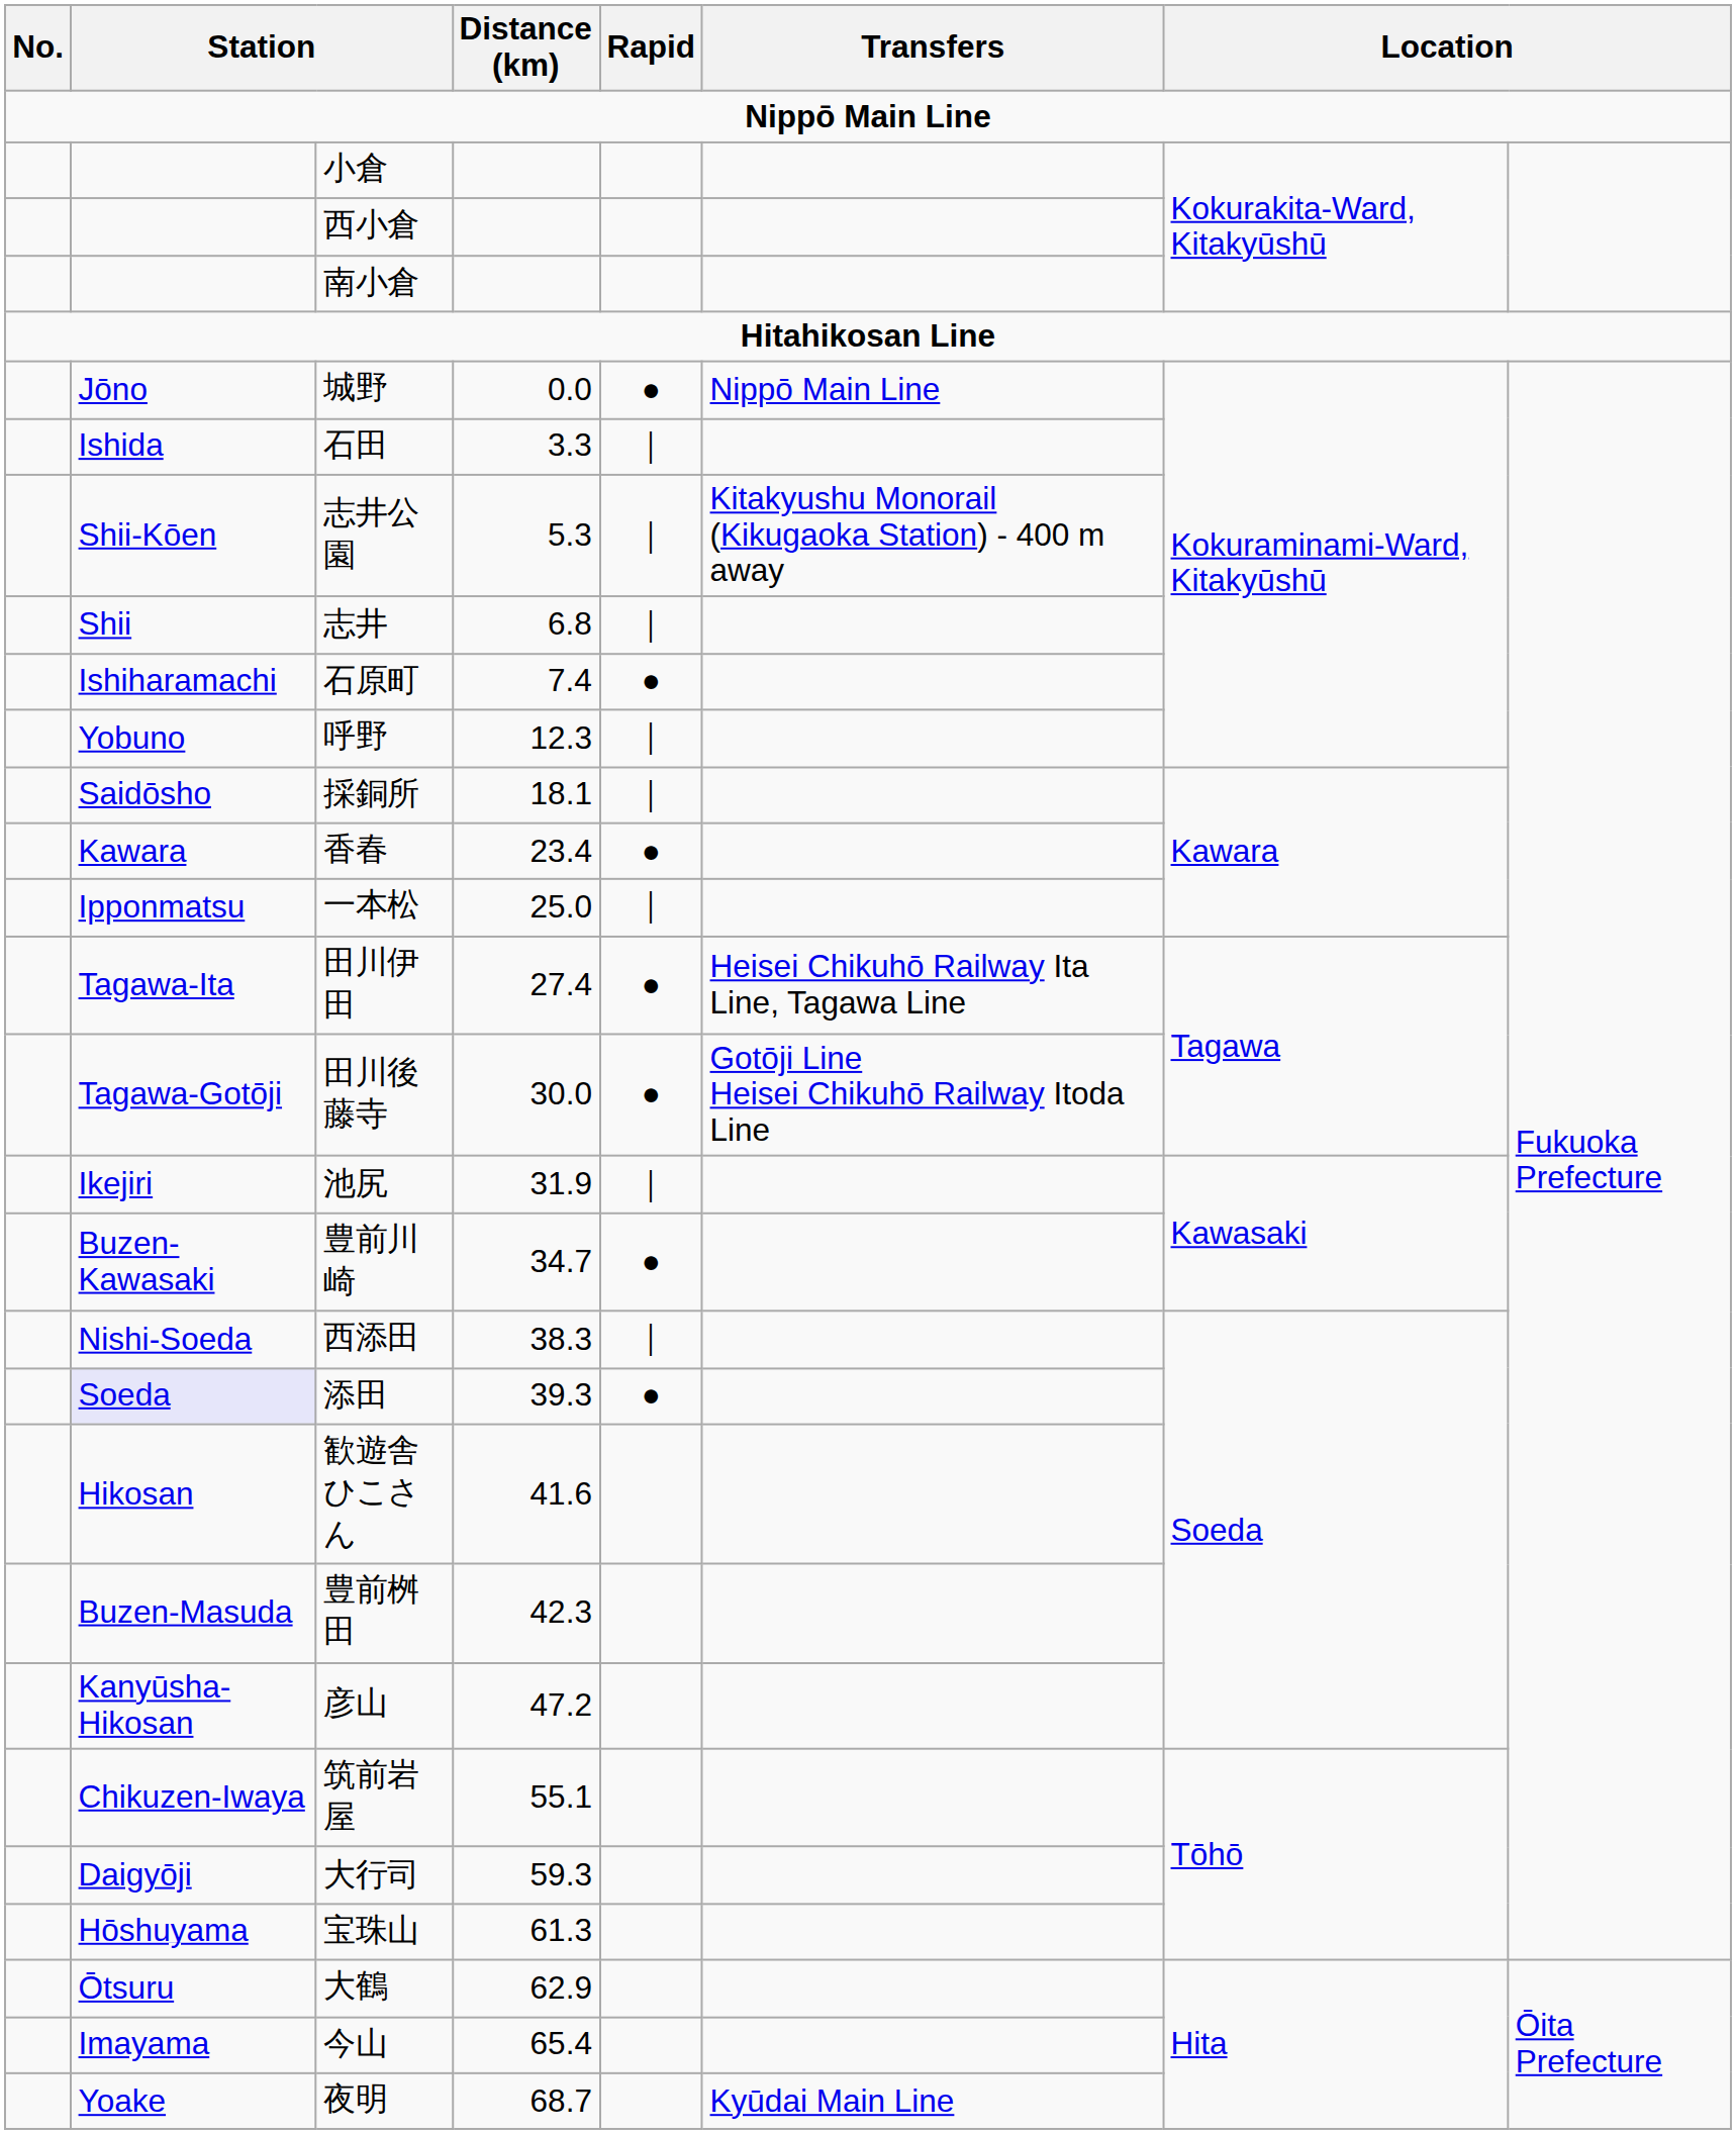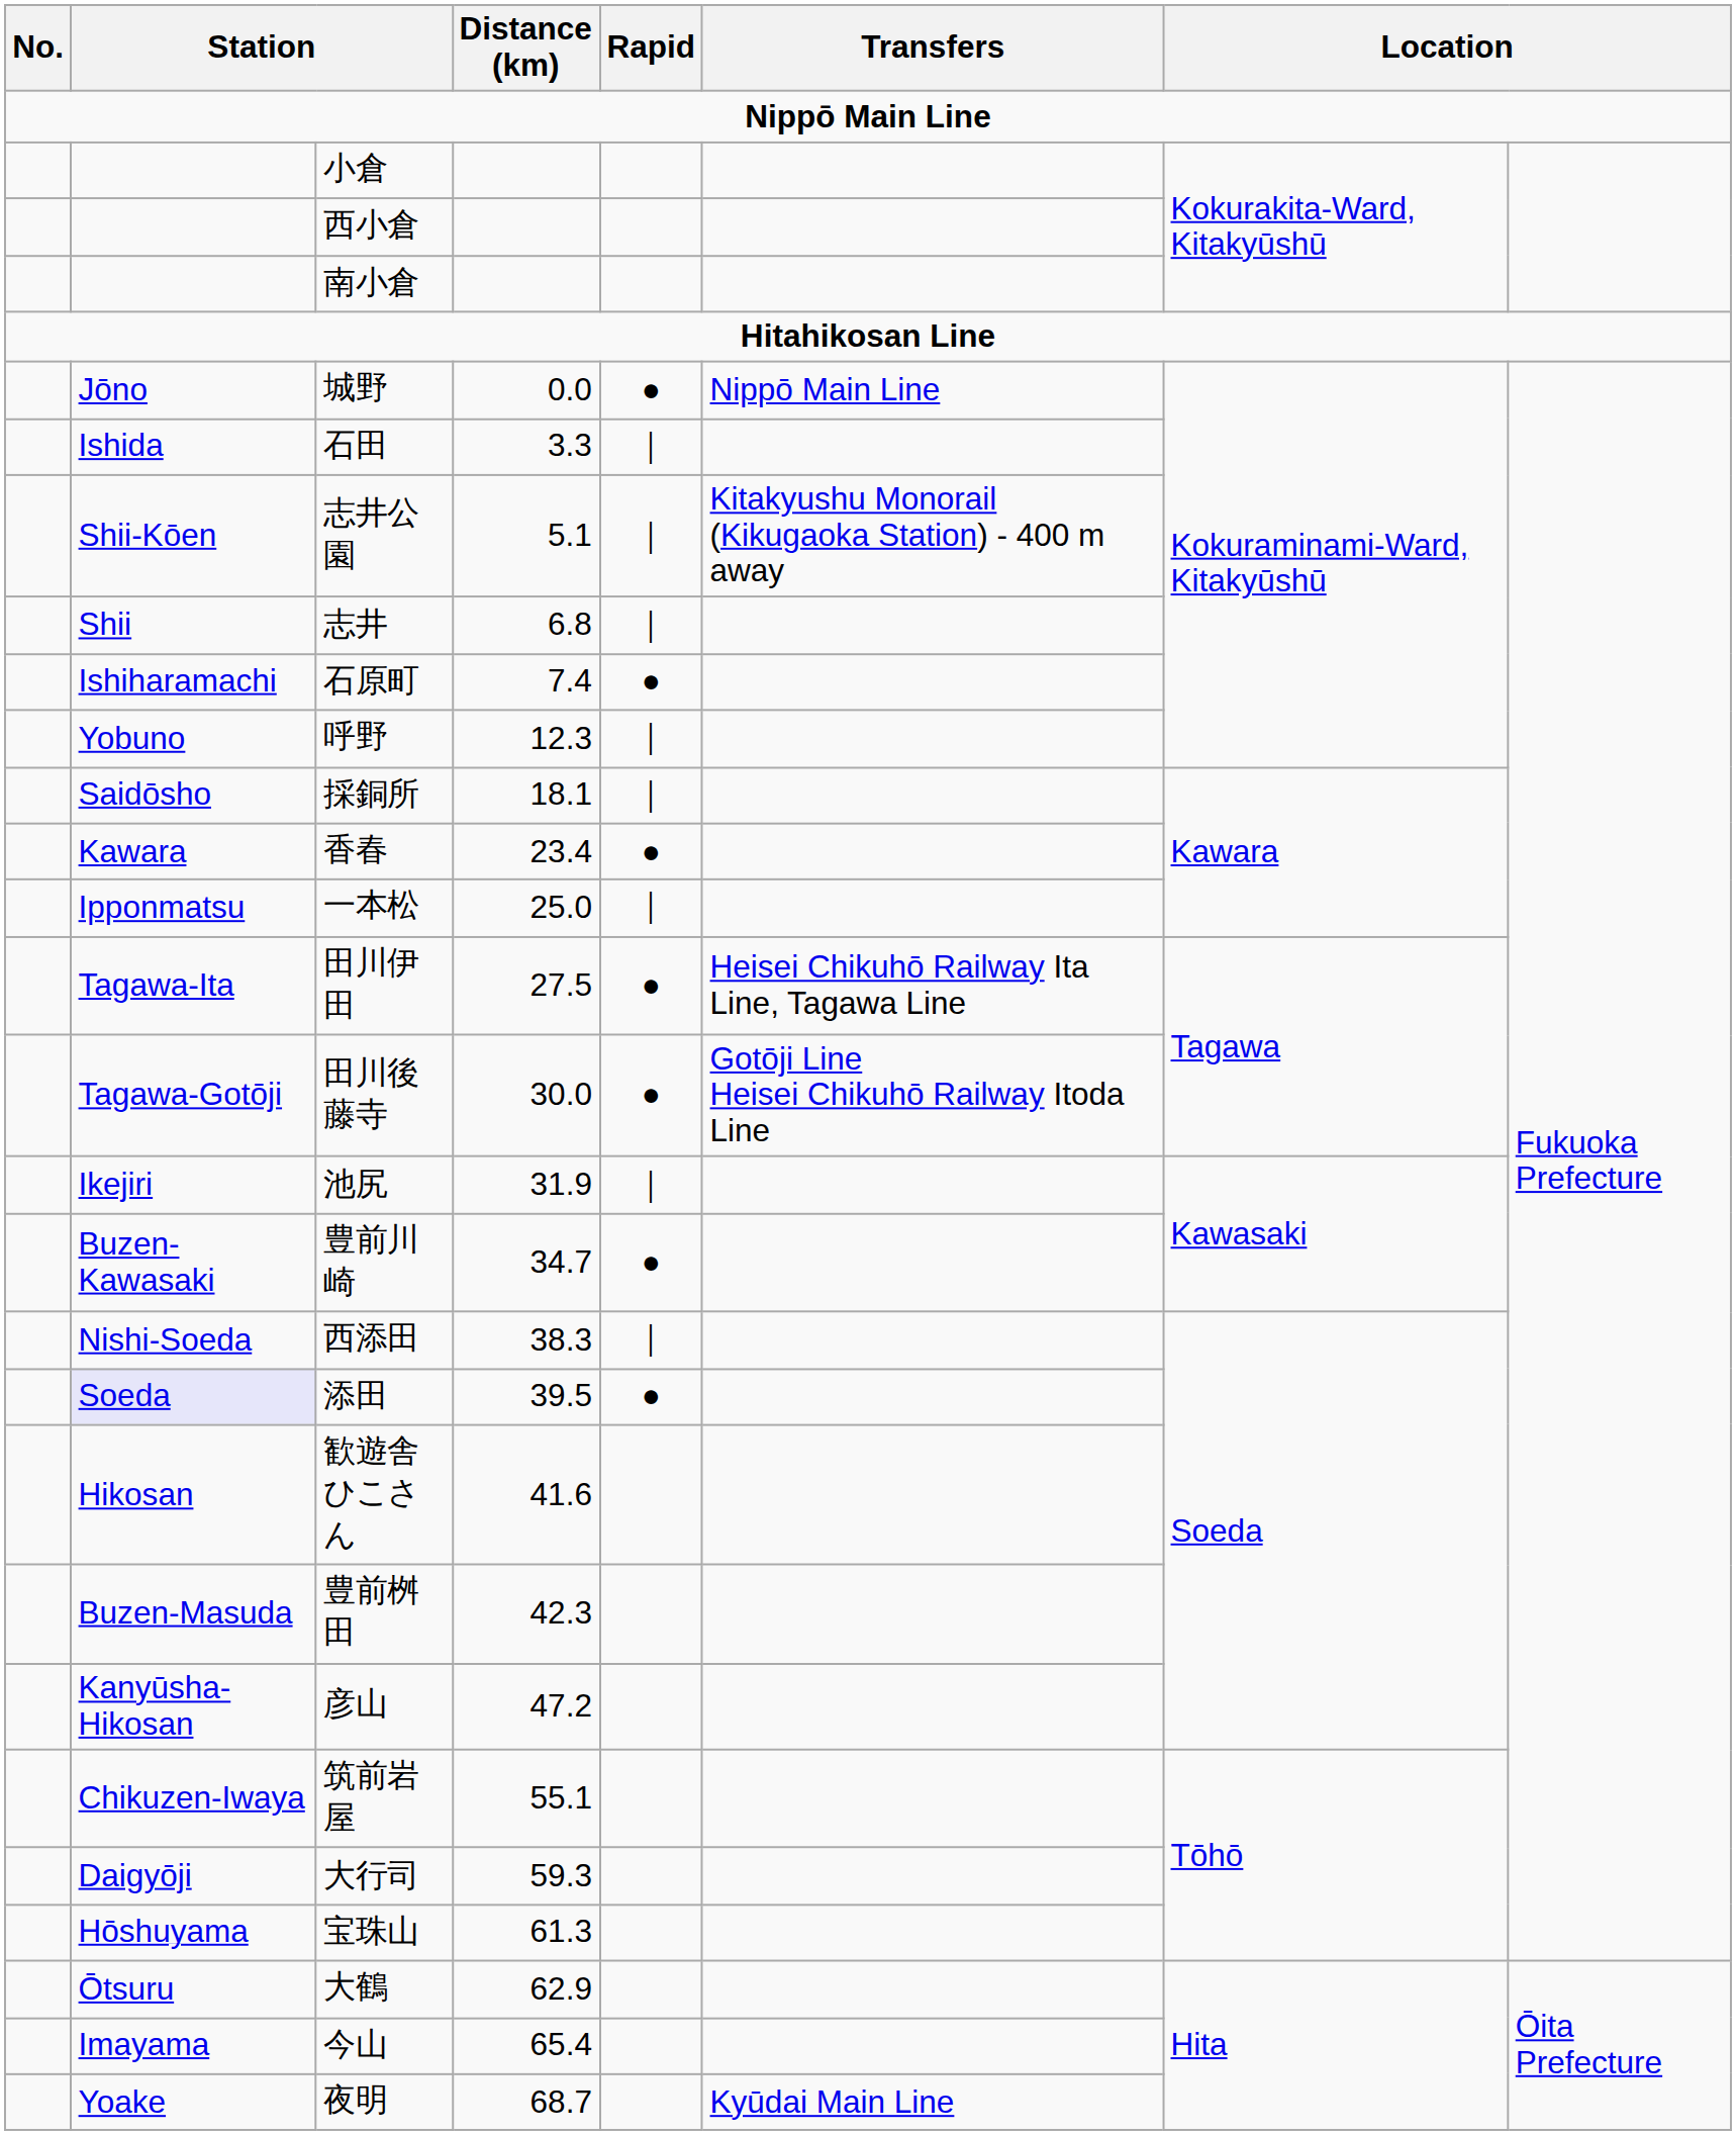 <table class=wikitable>
 <tr>
 <th>No.</th>
 <th colspan="2">Station</th>
 <th>Distance<br>(km)</th>
 <th>Rapid</th>
 <th>Transfers</th>
 <th colspan="2">Location</th>
 </tr>
 <tr>
 <td colspan="8" align="center"> <strong>Nippō Main Line</strong></td>
 </tr>
 <tr>
 <td></td>
 <td></td>
 <td>小倉</td>
 <td></td>
 <td></td>
 <td></td>
 <td rowspan="3"><a href='#'>Kokurakita-Ward, Kitakyūshū</a></td>
 </tr>
 <tr>
 <td></td>
 <td></td>
 <td>西小倉</td>
 <td></td>
 <td></td>
 <td></td>
 </tr>
 <tr>
 <td></td>
 <td></td>
 <td>南小倉</td>
 <td></td>
 <td></td>
 <td></td>
 </tr>
 <tr>
 <td colspan="8" align="center"> <strong>Hitahikosan Line</strong></td>
 </tr>
 <tr>
 <td></td>
 <td><a href='#'>Jōno</a></td>
 <td>城野</td>
 <td align="right">0.0</td>
 <td align="center">●</td>
 <td><a href='#'>Nippō Main Line</a></td>
 <td rowspan="6"><a href='#'>Kokuraminami-Ward, Kitakyūshū</a></td>
 <td rowspan="21"><a href='#'>Fukuoka Prefecture</a></td>
 </tr>
 <tr>
 <td></td>
 <td><a href='#'>Ishida</a></td>
 <td>石田</td>
 <td align="right">3.3</td>
 <td align="center">｜</td>
 <td> </td>
 </tr>
 <tr>
 <td></td>
 <td><a href='#'>Shii-Kōen</a></td>
 <td>志井公園</td>
-<td align="right">5.3</td>
+<td align="right">5.1</td>
 <td align="center">｜</td>
 <td><a href='#'>Kitakyushu Monorail</a> (<a href='#'>Kikugaoka Station</a>) - 400 m away</td>
 </tr>
 <tr>
 <td></td>
 <td><a href='#'>Shii</a></td>
 <td>志井</td>
 <td align="right">6.8</td>
 <td align="center">｜</td>
 <td> </td>
 </tr>
 <tr>
 <td></td>
 <td><a href='#'>Ishiharamachi</a></td>
 <td>石原町</td>
 <td align="right">7.4</td>
 <td align="center">●</td>
 <td> </td>
 </tr>
 <tr>
 <td></td>
 <td><a href='#'>Yobuno</a></td>
 <td>呼野</td>
 <td align="right">12.3</td>
 <td align="center">｜</td>
 <td> </td>
 </tr>
 <tr>
 <td></td>
 <td><a href='#'>Saidōsho</a></td>
 <td>採銅所</td>
 <td align="right">18.1</td>
 <td align="center">｜</td>
 <td> </td>
 <td rowspan="3"><a href='#'>Kawara</a></td>
 </tr>
 <tr>
 <td></td>
 <td><a href='#'>Kawara</a></td>
 <td>香春</td>
 <td align="right">23.4</td>
 <td align="center">●</td>
 <td> </td>
 </tr>
 <tr>
 <td></td>
 <td><a href='#'>Ipponmatsu</a></td>
 <td>一本松</td>
 <td align="right">25.0</td>
 <td align="center">｜</td>
 <td> </td>
 </tr>
 <tr>
 <td></td>
 <td><a href='#'>Tagawa-Ita</a></td>
 <td>田川伊田</td>
-<td align="right">27.4</td>
+<td align="right">27.5</td>
 <td align="center">●</td>
 <td><a href='#'>Heisei Chikuhō Railway</a> Ita Line, Tagawa Line</td>
 <td rowspan="2"><a href='#'>Tagawa</a></td>
 </tr>
 <tr>
 <td></td>
 <td><a href='#'>Tagawa-Gotōji</a></td>
 <td>田川後藤寺</td>
 <td align="right">30.0</td>
 <td align="center">●</td>
 <td><a href='#'>Gotōji Line</a><br><a href='#'>Heisei Chikuhō Railway</a> Itoda Line</td>
 </tr>
 <tr>
 <td></td>
 <td><a href='#'>Ikejiri</a></td>
 <td>池尻</td>
 <td align="right">31.9</td>
 <td align="center">｜</td>
 <td> </td>
 <td rowspan="2"><a href='#'>Kawasaki</a></td>
 </tr>
 <tr>
 <td></td>
 <td><a href='#'>Buzen-Kawasaki</a></td>
 <td>豊前川崎</td>
 <td align="right">34.7</td>
 <td align="center">●</td>
 <td> </td>
 </tr>
 <tr>
 <td></td>
 <td><a href='#'>Nishi-Soeda</a></td>
 <td>西添田</td>
 <td align="right">38.3</td>
 <td align="center">｜</td>
 <td> </td>
 <td rowspan="5"><a href='#'>Soeda</a></td>
 </tr>
 <tr>
 <td></td>
 <td style="background: lavender;"><a href='#'>Soeda</a></td>
 <td>添田</td>
-<td align="right">39.3</td>
+<td align="right">39.5</td>
 <td align="center">●</td>
 <td> </td>
 </tr>
 <tr>
 <td></td>
 <td><a href='#'>Hikosan</a></td>
 <td>歓遊舎ひこさん</td>
 <td align="right">41.6</td>
 <td> </td>
 <td> </td>
 </tr>
 <tr>
 <td></td>
 <td><a href='#'>Buzen-Masuda</a></td>
 <td>豊前桝田</td>
 <td align="right">42.3</td>
 <td> </td>
 <td> </td>
 </tr>
 <tr>
 <td></td>
 <td><a href='#'>Kanyūsha-Hikosan</a></td>
 <td>彦山</td>
 <td align="right">47.2</td>
 <td> </td>
 <td> </td>
 </tr>
 <tr>
 <td></td>
 <td><a href='#'>Chikuzen-Iwaya</a></td>
 <td>筑前岩屋</td>
 <td align="right">55.1</td>
 <td> </td>
 <td> </td>
 <td rowspan="3"><a href='#'>Tōhō</a></td>
 </tr>
 <tr>
 <td></td>
 <td><a href='#'>Daigyōji</a></td>
 <td>大行司</td>
 <td align="right">59.3</td>
 <td> </td>
 <td> </td>
 </tr>
 <tr>
 <td></td>
 <td><a href='#'>Hōshuyama</a></td>
 <td>宝珠山</td>
 <td align="right">61.3</td>
 <td> </td>
 <td> </td>
 </tr>
 <tr>
 <td></td>
 <td><a href='#'>Ōtsuru</a></td>
 <td>大鶴</td>
 <td align="right">62.9</td>
 <td> </td>
 <td> </td>
 <td rowspan="3"><a href='#'>Hita</a></td>
 <td rowspan="3"><a href='#'>Ōita Prefecture</a></td>
 </tr>
 <tr>
 <td></td>
 <td><a href='#'>Imayama</a></td>
 <td>今山</td>
 <td align="right">65.4</td>
 <td> </td>
 <td> </td>
 </tr>
 <tr>
 <td></td>
 <td><a href='#'>Yoake</a></td>
 <td>夜明</td>
 <td align="right">68.7</td>
 <td> </td>
 <td><a href='#'>Kyūdai Main Line</a></td>
 </tr>
 </table>
